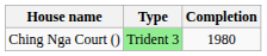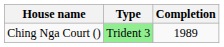 <table class="wikitable" style="text-align: center;">
 <tr>
 <th>House name</th>
 <th>Type</th>
 <th>Completion</th>
 </tr>
 <tr>
 <td>Ching Nga Court ()</td>
 <td style="background: lightgreen;">Trident 3</td>
-<td>1980</td>
+<td>1989</td>
 </tr>
 </table>
